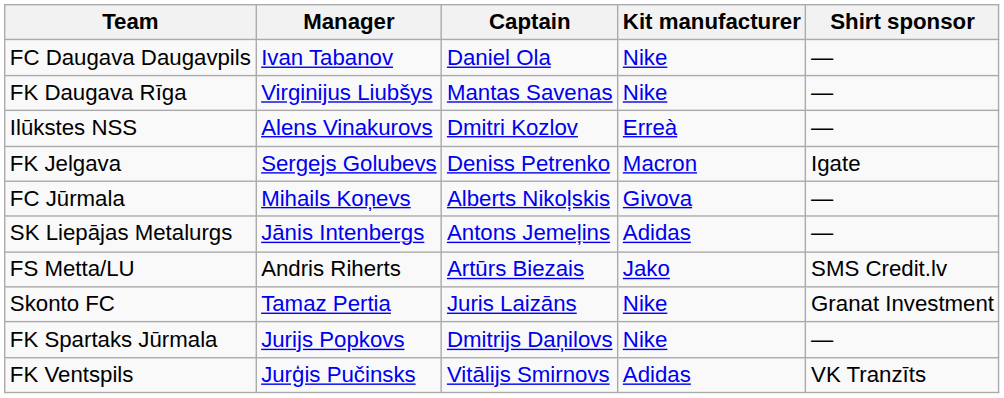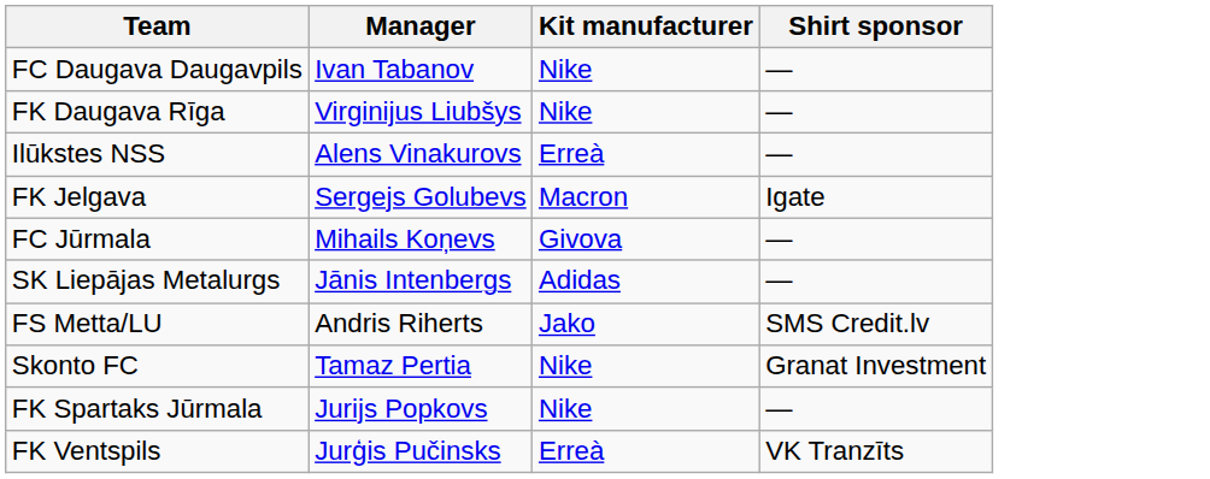 <table class="wikitable sortable" style="text-align: left;">
 <tr>
 <th>Team</th>
 <th>Manager</th>
-<th>Captain</th>
 <th>Kit manufacturer</th>
 <th>Shirt sponsor</th>
 </tr>
 <tr>
 <td>FC Daugava Daugavpils</td>
 <td> <a href='#'>Ivan Tabanov</a></td>
-<td> <a href='#'>Daniel Ola</a></td>
 <td><a href='#'>Nike</a></td>
 <td>—</td>
 </tr>
 <tr>
 <td>FK Daugava Rīga</td>
 <td> <a href='#'>Virginijus Liubšys</a></td>
-<td> <a href='#'>Mantas Savenas</a></td>
 <td><a href='#'>Nike</a></td>
 <td>—</td>
 </tr>
 <tr>
 <td>Ilūkstes NSS</td>
 <td> <a href='#'>Alens Vinakurovs</a></td>
-<td> <a href='#'>Dmitri Kozlov</a></td>
 <td><a href='#'>Erreà</a></td>
 <td>—</td>
 </tr>
 <tr>
 <td>FK Jelgava</td>
 <td> <a href='#'>Sergejs Golubevs</a></td>
-<td> <a href='#'>Deniss Petrenko</a></td>
 <td><a href='#'>Macron</a></td>
 <td>Igate</td>
 </tr>
 <tr>
 <td>FC Jūrmala</td>
 <td> <a href='#'>Mihails Koņevs</a></td>
-<td> <a href='#'>Alberts Nikoļskis</a></td>
 <td><a href='#'>Givova</a></td>
 <td>—</td>
 </tr>
 <tr>
 <td>SK Liepājas Metalurgs</td>
 <td> <a href='#'>Jānis Intenbergs</a></td>
-<td> <a href='#'>Antons Jemeļins</a></td>
 <td><a href='#'>Adidas</a></td>
 <td>—</td>
 </tr>
 <tr>
 <td>FS Metta/LU</td>
 <td> Andris Riherts</td>
-<td> <a href='#'>Artūrs Biezais</a></td>
 <td><a href='#'>Jako</a></td>
 <td>SMS Credit.lv</td>
 </tr>
 <tr>
 <td>Skonto FC</td>
 <td> <a href='#'>Tamaz Pertia</a></td>
-<td> <a href='#'>Juris Laizāns</a></td>
 <td><a href='#'>Nike</a></td>
 <td>Granat Investment</td>
 </tr>
 <tr>
 <td>FK Spartaks Jūrmala</td>
 <td> <a href='#'>Jurijs Popkovs</a></td>
-<td> <a href='#'>Dmitrijs Daņilovs</a></td>
 <td><a href='#'>Nike</a></td>
 <td>—</td>
 </tr>
 <tr>
 <td>FK Ventspils</td>
 <td> <a href='#'>Jurģis Pučinsks</a></td>
-<td> <a href='#'>Vitālijs Smirnovs</a></td>
-<td><a href='#'>Adidas</a></td>
+<td><a href='#'>Erreà</a></td>
 <td>VK Tranzīts</td>
 </tr>
 </table>
